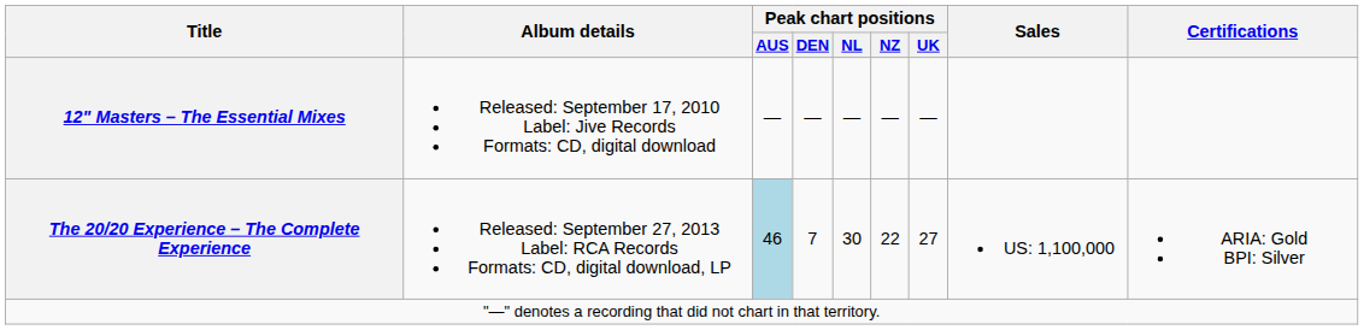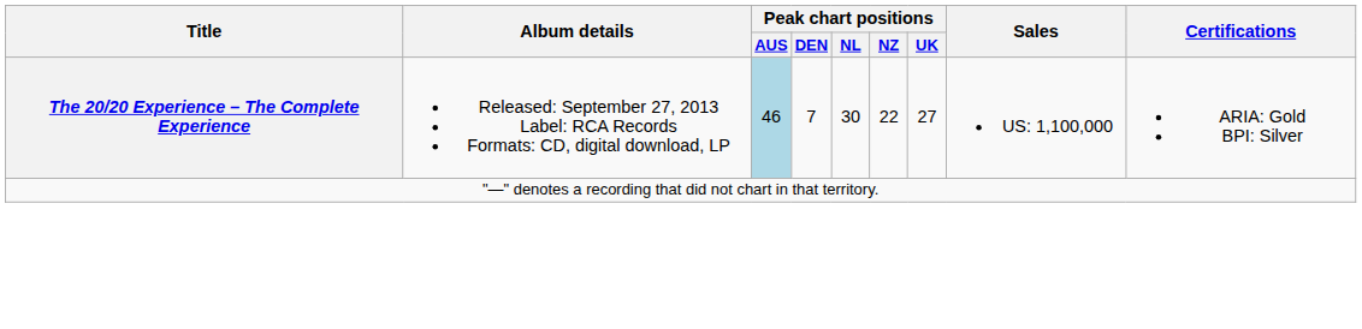 <table class="wikitable plainrowheaders" style="text-align:center;">
 <tr>
 <th scope="col" rowspan="2" style="width:23em;">Title</th>
 <th scope="col" rowspan="2" style="width:20em;">Album details</th>
 <th scope="col" colspan="5">Peak chart positions</th>
 <th scope="col" rowspan="2" style="width:10em;">Sales</th>
 <th scope="col" rowspan="2" style="width:13em;"><a href='#'>Certifications</a></th>
 </tr>
 <tr>
 <th scope="col" style="width:2em;font-size:90%;"><a href='#'>AUS</a><br></th>
 <th scope="col" style="width:2em; font-size:90%;"><a href='#'>DEN</a><br></th>
 <th scope="col" style="width:2em; font-size:90%;"><a href='#'>NL</a><br></th>
 <th scope="col" style="width:2em; font-size:90%;"><a href='#'>NZ</a><br></th>
 <th scope="col" style="width:2em;font-size:90%;"><a href='#'>UK</a><br></th>
 </tr>
 <tr>
-<th scope="row"><em><a href='#'>12" Masters – The Essential Mixes</a></em></th>
-<td><br><ul><li>Released: September 17, 2010</li><li>Label: Jive Records</li><li>Formats: CD, digital download</li></ul></td>
-<td>—</td>
-<td>—</td>
-<td>—</td>
-<td>—</td>
-<td>—</td>
-<td></td>
-<td></td>
-</tr>
-<tr>
 <th scope="row"><em><a href='#'>The 20/20 Experience – The Complete Experience</a></em></th>
 <td><br><ul><li>Released: September 27, 2013</li><li>Label: RCA Records</li><li>Formats: CD, digital download, LP</li></ul></td>
 <td style="background: lightblue;">46</td>
 <td>7</td>
 <td>30</td>
 <td>22</td>
 <td>27</td>
 <td><br><ul><li>US: 1,100,000</li></ul></td>
 <td><br><ul><li>ARIA: Gold</li><li>BPI: Silver</li></ul></td>
 </tr>
 <tr>
 <td colspan="9" style="font-size:90%">"—" denotes a recording that did not chart in that territory.</td>
 </tr>
 </table>
